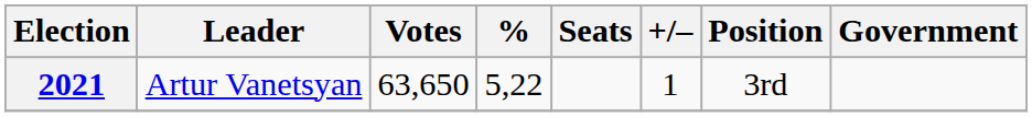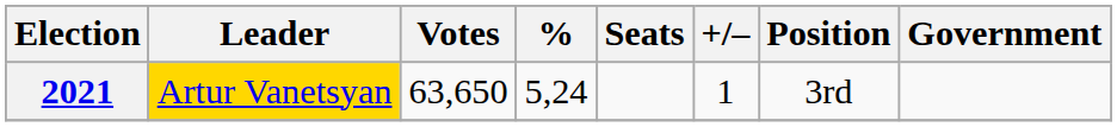 <table class="wikitable" style="text-align: center;">
 <tr>
 <th>Election</th>
 <th>Leader</th>
 <th>Votes</th>
 <th>%</th>
 <th>Seats</th>
 <th>+/–</th>
 <th>Position</th>
 <th>Government</th>
 </tr>
 <tr>
 <th rowspan="1"><a href='#'>2021</a></th>
-<td rowspan="1"><a href='#'>Artur Vanetsyan</a></td>
+<td rowspan="1" style="background: gold;"><a href='#'>Artur Vanetsyan</a></td>
 <td rowspan="1">63,650</td>
-<td rowspan="1">5,22</td>
+<td rowspan="1">5,24</td>
 <td rowspan="1"></td>
 <td rowspan="1"> 1</td>
 <td rowspan="1"> 3rd</td>
 <td></td>
 </tr>
 <tr>
 </tr>
 </table>
